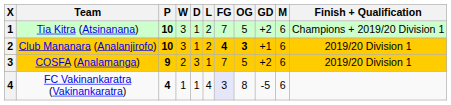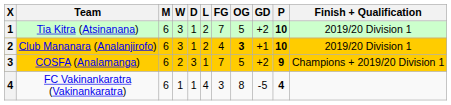 <table class="wikitable sortable">
 <tr>
 <th>X</th>
 <th>Team</th>
-<th>P</th>
+<th>M</th>
 <th>W</th>
 <th>D</th>
 <th>L</th>
 <th>FG</th>
 <th>OG</th>
 <th>GD</th>
-<th>M</th>
+<th>P</th>
 <th>Finish + Qualification</th>
 </tr>
 <tr bgcolor="#ccffcc" style="text-align: center;">
 <th>1</th>
 <td><a href='#'>Tia Kitra</a> (<a href='#'>Atsinanana</a>)</td>
-<td><strong>10</strong></td>
+<td>6</td>
 <td>3</td>
 <td>1</td>
 <td>2</td>
 <td>7</td>
 <td>5</td>
 <td>+2</td>
-<td>6</td>
-<td>Champions + 2019/20 Division 1</td>
+<td><strong>10</strong></td>
+<td>2019/20 Division 1</td>
 </tr>
 <tr bgcolor=#ffcc00 style="text-align: center;">
 <th>2</th>
 <td><a href='#'>Club Mananara</a> (<a href='#'>Analanjirofo</a>)</td>
-<td><strong>10</strong></td>
+<td>6</td>
 <td>3</td>
 <td>1</td>
 <td>2</td>
-<td><strong>4</strong></td>
+<td>4</td>
 <td><strong>3</strong></td>
 <td>+1</td>
-<td>6</td>
+<td><strong>10</strong></td>
 <td>2019/20 Division 1</td>
 </tr>
 <tr bgcolor=#ffcc00 style="text-align: center;">
 <th>3</th>
 <td><a href='#'>COSFA</a> (<a href='#'>Analamanga</a>)</td>
-<td><strong>9</strong></td>
+<td>6</td>
 <td>2</td>
 <td>3</td>
 <td>1</td>
 <td>7</td>
 <td>5</td>
 <td>+2</td>
-<td>6</td>
-<td>2019/20 Division 1</td>
+<td><strong>9</strong></td>
+<td>Champions + 2019/20 Division 1</td>
 </tr>
 <tr style="text-align: center;">
 <th>4</th>
 <td><a href='#'>FC Vakinankaratra</a><br>(<a href='#'>Vakinankaratra</a>)</td>
-<td><strong>4</strong></td>
+<td>6</td>
 <td>1</td>
 <td>1</td>
 <td>4</td>
-<td style="background: lavender;">3</td>
+<td>3</td>
 <td>8</td>
 <td>-5</td>
-<td>6</td>
+<td><strong>4</strong></td>
 <td></td>
 </tr>
 </table>
